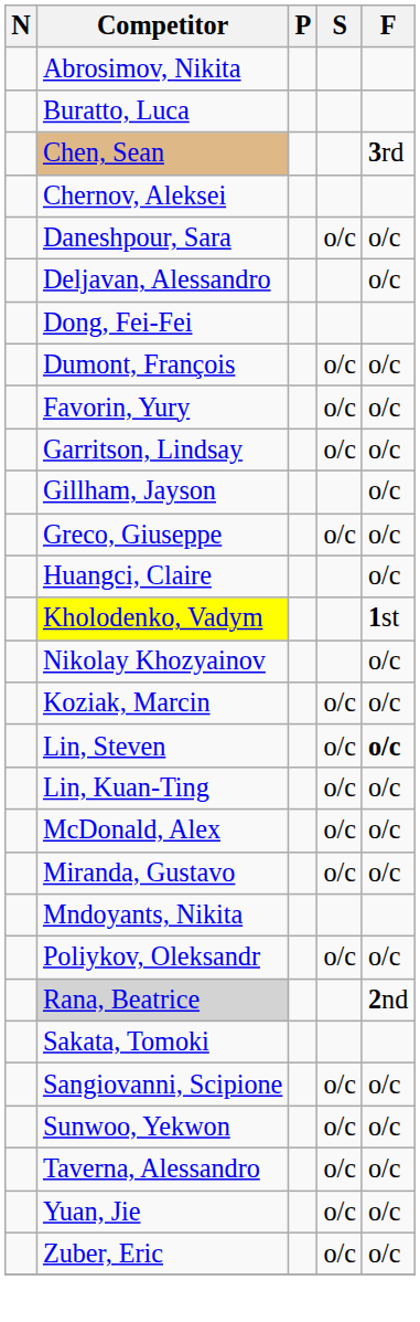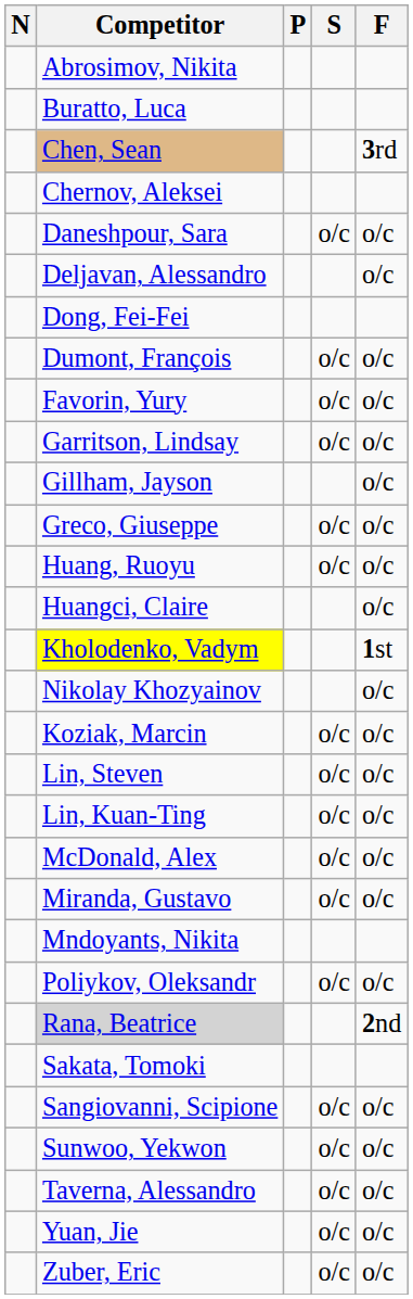 <table class="wikitable sortable">
 <tr>
 <th scope="col">N</th>
 <th scope="col">Competitor</th>
 <th scope="col">P</th>
 <th scope="col">S</th>
 <th scope="col">F</th>
 </tr>
 <tr>
 <td></td>
 <td><a href='#'>Abrosimov, Nikita</a></td>
 <td></td>
 <td></td>
 <td></td>
 </tr>
 <tr>
 <td></td>
 <td><a href='#'>Buratto, Luca</a></td>
 <td></td>
 <td></td>
 <td></td>
 </tr>
 <tr>
 <td></td>
 <td bgcolor=burlywood><a href='#'>Chen, Sean</a></td>
 <td></td>
 <td></td>
 <td><strong>3</strong>rd</td>
 </tr>
 <tr>
 <td></td>
 <td><a href='#'>Chernov, Aleksei</a></td>
 <td></td>
 <td></td>
 <td></td>
 </tr>
 <tr>
 <td></td>
 <td><a href='#'>Daneshpour, Sara</a></td>
 <td></td>
 <td>o/c</td>
 <td>o/c</td>
 </tr>
 <tr>
 <td></td>
 <td><a href='#'>Deljavan, Alessandro</a></td>
 <td></td>
 <td></td>
 <td>o/c</td>
 </tr>
 <tr>
 <td></td>
 <td><a href='#'>Dong, Fei-Fei</a></td>
 <td></td>
 <td></td>
 <td></td>
 </tr>
 <tr>
 <td></td>
 <td><a href='#'>Dumont, François</a></td>
 <td></td>
 <td>o/c</td>
 <td>o/c</td>
 </tr>
 <tr>
 <td></td>
 <td><a href='#'>Favorin, Yury</a></td>
 <td></td>
 <td>o/c</td>
 <td>o/c</td>
 </tr>
 <tr>
 <td></td>
 <td><a href='#'>Garritson, Lindsay</a></td>
 <td></td>
 <td>o/c</td>
 <td>o/c</td>
 </tr>
 <tr>
 <td></td>
 <td><a href='#'>Gillham, Jayson</a></td>
 <td></td>
 <td></td>
 <td>o/c</td>
 </tr>
 <tr>
 <td></td>
 <td><a href='#'>Greco, Giuseppe</a></td>
 <td></td>
 <td>o/c</td>
 <td>o/c</td>
 </tr>
 <tr>
 <td></td>
+<td><a href='#'>Huang, Ruoyu</a></td>
+<td></td>
+<td>o/c</td>
+<td>o/c</td>
+</tr>
+<tr>
+<td></td>
 <td><a href='#'>Huangci, Claire</a></td>
 <td></td>
 <td></td>
 <td>o/c</td>
 </tr>
 <tr>
 <td></td>
 <td bgcolor=yellow><a href='#'>Kholodenko, Vadym</a></td>
 <td></td>
 <td></td>
 <td><strong>1</strong>st</td>
 </tr>
 <tr>
 <td></td>
 <td><a href='#'>Nikolay Khozyainov</a></td>
 <td></td>
 <td></td>
 <td>o/c</td>
 </tr>
 <tr>
 <td></td>
 <td><a href='#'>Koziak, Marcin</a></td>
 <td></td>
 <td>o/c</td>
 <td>o/c</td>
 </tr>
 <tr>
 <td></td>
 <td><a href='#'>Lin, Steven</a></td>
 <td></td>
 <td>o/c</td>
-<td><strong>o/c</strong></td>
+<td>o/c</td>
 </tr>
 <tr>
 <td></td>
 <td><a href='#'>Lin, Kuan-Ting</a></td>
 <td></td>
 <td>o/c</td>
 <td>o/c</td>
 </tr>
 <tr>
 <td></td>
 <td><a href='#'>McDonald, Alex</a></td>
 <td></td>
 <td>o/c</td>
 <td>o/c</td>
 </tr>
 <tr>
 <td></td>
 <td><a href='#'>Miranda, Gustavo</a></td>
 <td></td>
 <td>o/c</td>
 <td>o/c</td>
 </tr>
 <tr>
 <td></td>
 <td><a href='#'>Mndoyants, Nikita</a></td>
 <td></td>
 <td></td>
 <td></td>
 </tr>
 <tr>
 <td></td>
 <td><a href='#'>Poliykov, Oleksandr</a></td>
 <td></td>
 <td>o/c</td>
 <td>o/c</td>
 </tr>
 <tr>
 <td></td>
 <td bgcolor=lightgrey><a href='#'>Rana, Beatrice</a></td>
 <td></td>
 <td></td>
 <td><strong>2</strong>nd</td>
 </tr>
 <tr>
 <td></td>
 <td><a href='#'>Sakata, Tomoki</a></td>
 <td></td>
 <td></td>
 <td></td>
 </tr>
 <tr>
 <td></td>
 <td><a href='#'>Sangiovanni, Scipione</a></td>
 <td></td>
 <td>o/c</td>
 <td>o/c</td>
 </tr>
 <tr>
 <td></td>
 <td><a href='#'>Sunwoo, Yekwon</a></td>
 <td></td>
 <td>o/c</td>
 <td>o/c</td>
 </tr>
 <tr>
 <td></td>
 <td><a href='#'>Taverna, Alessandro</a></td>
 <td></td>
 <td>o/c</td>
 <td>o/c</td>
 </tr>
 <tr>
 <td></td>
 <td><a href='#'>Yuan, Jie</a></td>
 <td></td>
 <td>o/c</td>
 <td>o/c</td>
 </tr>
 <tr>
 <td></td>
 <td><a href='#'>Zuber, Eric</a></td>
 <td></td>
 <td>o/c</td>
 <td>o/c</td>
 </tr>
 <tr>
 </tr>
 </table>
